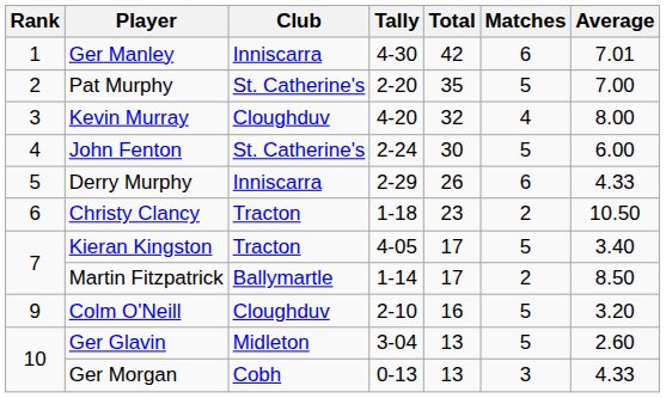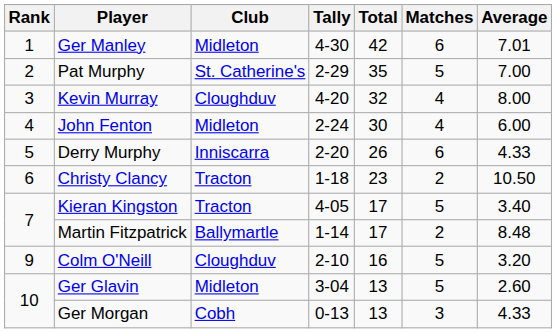 <table class="wikitable">
 <tr>
 <th>Rank</th>
 <th>Player</th>
 <th>Club</th>
 <th>Tally</th>
 <th>Total</th>
 <th>Matches</th>
 <th>Average</th>
 </tr>
 <tr>
 <td rowspan=1 align=center>1</td>
 <td><a href='#'>Ger Manley</a></td>
-<td><a href='#'>Inniscarra</a></td>
+<td><a href='#'>Midleton</a></td>
 <td align=center>4-30</td>
 <td align=center>42</td>
 <td align=center>6</td>
 <td align=center>7.01</td>
 </tr>
 <tr>
 <td rowspan=1 align=center>2</td>
 <td>Pat Murphy</td>
 <td><a href='#'>St. Catherine's</a></td>
-<td align=center>2-20</td>
+<td align=center>2-29</td>
 <td align=center>35</td>
 <td align=center>5</td>
 <td align=center>7.00</td>
 </tr>
 <tr>
 <td rowspan=1 align=center>3</td>
 <td><a href='#'>Kevin Murray</a></td>
 <td><a href='#'>Cloughduv</a></td>
 <td align=center>4-20</td>
 <td align=center>32</td>
 <td align=center>4</td>
 <td align=center>8.00</td>
 </tr>
 <tr>
 <td rowspan=1 align=center>4</td>
 <td><a href='#'>John Fenton</a></td>
-<td><a href='#'>St. Catherine's</a></td>
+<td><a href='#'>Midleton</a></td>
 <td align=center>2-24</td>
 <td align=center>30</td>
-<td align=center>5</td>
+<td align=center>4</td>
 <td align=center>6.00</td>
 </tr>
 <tr>
 <td rowspan=1 align=center>5</td>
 <td>Derry Murphy</td>
 <td><a href='#'>Inniscarra</a></td>
-<td align=center>2-29</td>
+<td align=center>2-20</td>
 <td align=center>26</td>
 <td align=center>6</td>
 <td align=center>4.33</td>
 </tr>
 <tr>
 <td rowspan=1 align=center>6</td>
 <td><a href='#'>Christy Clancy</a></td>
 <td><a href='#'>Tracton</a></td>
 <td align=center>1-18</td>
 <td align=center>23</td>
 <td align=center>2</td>
 <td align=center>10.50</td>
 </tr>
 <tr>
 <td rowspan=2 align=center>7</td>
 <td><a href='#'>Kieran Kingston</a></td>
 <td><a href='#'>Tracton</a></td>
 <td align=center>4-05</td>
 <td align=center>17</td>
 <td align=center>5</td>
 <td align=center>3.40</td>
 </tr>
 <tr>
 <td>Martin Fitzpatrick</td>
 <td><a href='#'>Ballymartle</a></td>
 <td align=center>1-14</td>
 <td align=center>17</td>
 <td align=center>2</td>
-<td align=center>8.50</td>
+<td align=center>8.48</td>
 </tr>
 <tr>
 <td rowspan=1 align=center>9</td>
 <td><a href='#'>Colm O'Neill</a></td>
 <td><a href='#'>Cloughduv</a></td>
 <td align=center>2-10</td>
 <td align=center>16</td>
 <td align=center>5</td>
 <td align=center>3.20</td>
 </tr>
 <tr>
 <td rowspan=2 align=center>10</td>
 <td><a href='#'>Ger Glavin</a></td>
 <td><a href='#'>Midleton</a></td>
 <td align=center>3-04</td>
 <td align=center>13</td>
 <td align=center>5</td>
 <td align=center>2.60</td>
 </tr>
 <tr>
 <td>Ger Morgan</td>
 <td><a href='#'>Cobh</a></td>
 <td align=center>0-13</td>
 <td align=center>13</td>
 <td align=center>3</td>
 <td align=center>4.33</td>
 </tr>
 </table>
